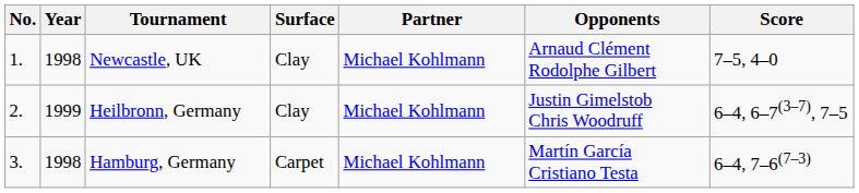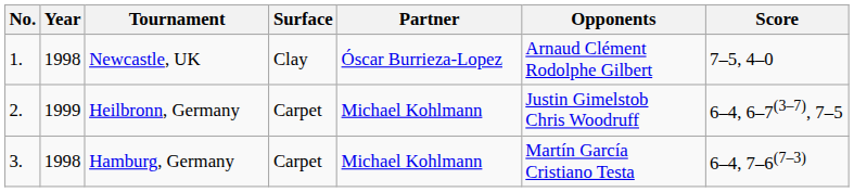 <table class="sortable wikitable" style=font-size:97%>
 <tr>
 <th style="width:20px">No.</th>
 <th style="width:30px">Year</th>
 <th style="width:150px">Tournament</th>
 <th style="width:50px">Surface</th>
 <th style="width:150px">Partner</th>
 <th style="width:150px">Opponents</th>
 <th style="width:115px" class="unsortable">Score</th>
 </tr>
 <tr>
 <td>1.</td>
 <td>1998</td>
 <td><a href='#'>Newcastle</a>, UK</td>
 <td>Clay</td>
-<td> <a href='#'>Michael Kohlmann</a></td>
+<td> <a href='#'>Óscar Burrieza-Lopez</a></td>
 <td> <a href='#'>Arnaud Clément</a><br> <a href='#'>Rodolphe Gilbert</a></td>
 <td>7–5, 4–0 </td>
 </tr>
 <tr>
 <td>2.</td>
 <td>1999</td>
 <td><a href='#'>Heilbronn</a>, Germany</td>
-<td>Clay</td>
+<td>Carpet</td>
 <td> <a href='#'>Michael Kohlmann</a></td>
 <td> <a href='#'>Justin Gimelstob</a><br> <a href='#'>Chris Woodruff</a></td>
 <td>6–4, 6–7<sup>(3–7)</sup>, 7–5</td>
 </tr>
 <tr>
 <td>3.</td>
 <td>1998</td>
 <td><a href='#'>Hamburg</a>, Germany</td>
 <td>Carpet</td>
 <td> <a href='#'>Michael Kohlmann</a></td>
 <td> <a href='#'>Martín García</a><br> <a href='#'>Cristiano Testa</a></td>
 <td>6–4, 7–6<sup>(7–3)</sup></td>
 </tr>
 </table>
